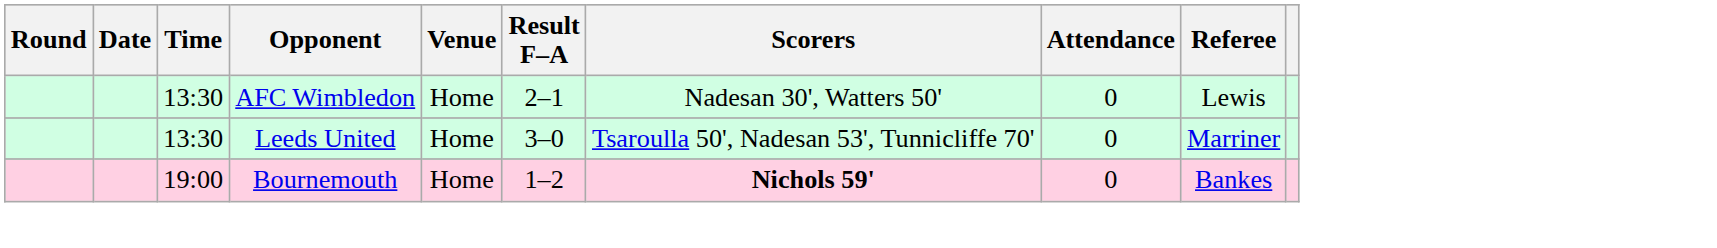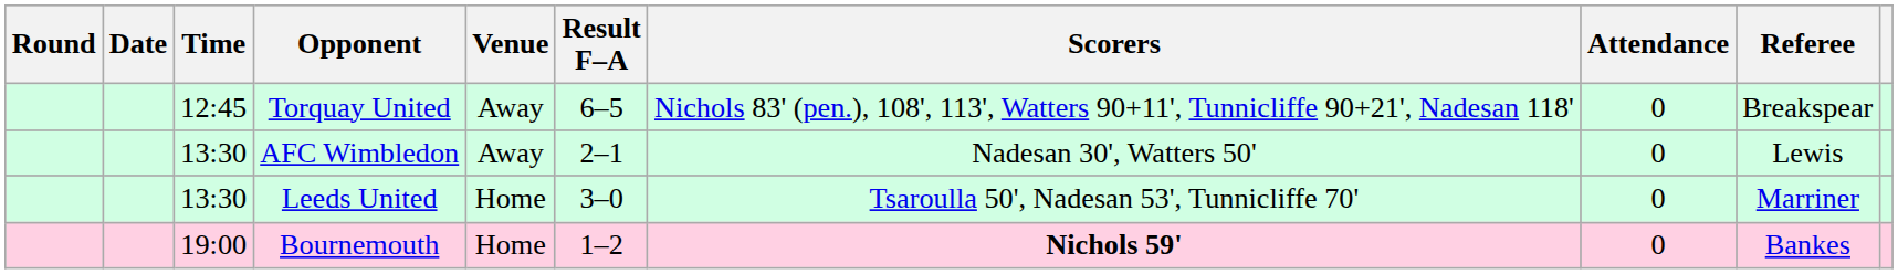 <table class="wikitable sortable" style="text-align:center">
 <tr>
 <th>Round</th>
 <th>Date</th>
 <th>Time</th>
 <th>Opponent</th>
 <th>Venue</th>
 <th>Result<br>F–A</th>
 <th class="unsortable">Scorers</th>
 <th>Attendance</th>
 <th class="unsortable">Referee</th>
 <th class="unsortable"></th>
 </tr>
 <tr bgcolor="#d0ffe3">
 <td></td>
 <td></td>
+<td>12:45</td>
+<td><a href='#'>Torquay United</a></td>
+<td>Away</td>
+<td>6–5 </td>
+<td><a href='#'>Nichols</a> 83' (<a href='#'>pen.</a>), 108', 113', <a href='#'>Watters</a> 90+11', <a href='#'>Tunnicliffe</a> 90+21', <a href='#'>Nadesan</a> 118'</td>
+<td>0</td>
+<td>Breakspear</td>
+<td></td>
+</tr>
+<tr bgcolor="#d0ffe3">
+<td></td>
+<td></td>
 <td>13:30</td>
 <td><a href='#'>AFC Wimbledon</a></td>
-<td>Home</td>
+<td>Away</td>
 <td>2–1</td>
 <td>Nadesan 30', Watters 50'</td>
 <td>0</td>
 <td>Lewis</td>
 <td></td>
 </tr>
 <tr bgcolor="#d0ffe3">
 <td></td>
 <td></td>
 <td>13:30</td>
 <td><a href='#'>Leeds United</a></td>
 <td>Home</td>
 <td>3–0</td>
 <td><a href='#'>Tsaroulla</a> 50', Nadesan 53', Tunnicliffe 70'</td>
 <td>0</td>
 <td><a href='#'>Marriner</a></td>
 <td></td>
 </tr>
 <tr bgcolor="#ffd0e3">
 <td></td>
 <td></td>
 <td>19:00</td>
 <td><a href='#'>Bournemouth</a></td>
 <td>Home</td>
 <td>1–2</td>
 <td><strong>Nichols 59'</strong></td>
 <td>0</td>
 <td><a href='#'>Bankes</a></td>
 <td></td>
 </tr>
 </table>
